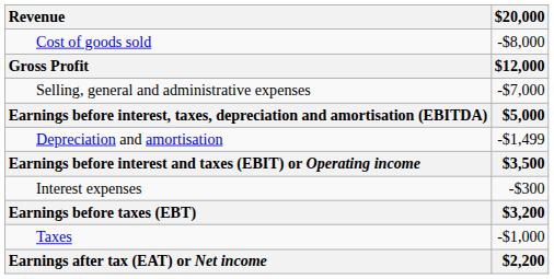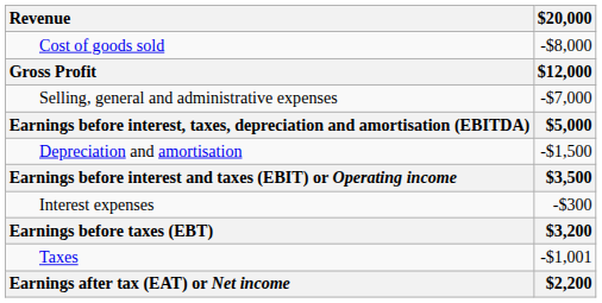 <table class="wikitable" style="float:right">
 <tr>
 <th style="text-align:left;">Revenue</th>
 <th style="text-align:right;">$20,000</th>
 </tr>
 <tr>
 <td style="padding-left:2.0em;"><a href='#'>Cost of goods sold</a></td>
 <td style="text-align:right;">-$8,000</td>
 </tr>
 <tr>
 <th style="text-align:left;">Gross Profit</th>
 <th style="text-align:right;">$12,000</th>
 </tr>
 <tr>
 <td style="padding-left:2.0em;">Selling, general and administrative expenses</td>
 <td style="text-align:right;">-$7,000</td>
 </tr>
 <tr>
 <th style="text-align:left;">Earnings before interest, taxes, depreciation and amortisation (EBITDA)</th>
 <th style="text-align:right;">$5,000</th>
 </tr>
 <tr>
 <td style="padding-left:2.0em;"><a href='#'>Depreciation</a> and <a href='#'>amortisation</a></td>
-<td style="text-align:right;">-$1,499</td>
+<td style="text-align:right;">-$1,500</td>
 </tr>
 <tr>
 <th style="text-align:left;">Earnings before interest and taxes (EBIT) or <em>Operating income</em></th>
 <th style="text-align:right;">$3,500</th>
 </tr>
 <tr>
 <td style="padding-left:2.0em;">Interest expenses</td>
 <td style="text-align:right;">-$300</td>
 </tr>
 <tr>
 <th style="text-align:left;">Earnings before taxes (EBT)</th>
 <th style="text-align:right;">$3,200</th>
 </tr>
 <tr>
 <td style="padding-left:2.0em;"><a href='#'>Taxes</a></td>
-<td style="text-align:right;">-$1,000</td>
+<td style="text-align:right;">-$1,001</td>
 </tr>
 <tr>
 <th style="text-align:left;">Earnings after tax (EAT) or <em>Net income</em></th>
 <th style="text-align:right;">$2,200</th>
 </tr>
 </table>
